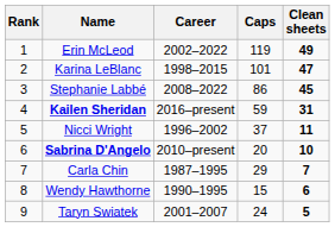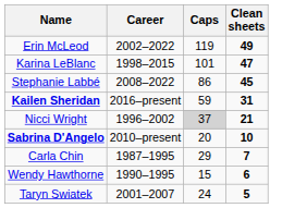 <table class="wikitable" style="text-align:center;">
 <tr>
-<th>Rank</th>
 <th>Name</th>
 <th>Career</th>
 <th width=50>Caps</th>
 <th width=50>Clean <br> sheets</th>
 </tr>
 <tr>
-<td>1</td>
 <td><a href='#'>Erin McLeod</a></td>
 <td>2002–2022</td>
 <td>119</td>
 <td><strong>49</strong></td>
 </tr>
 <tr>
-<td>2</td>
 <td><a href='#'>Karina LeBlanc</a></td>
 <td>1998–2015</td>
 <td>101</td>
 <td><strong>47</strong></td>
 </tr>
 <tr>
-<td>3</td>
 <td><a href='#'>Stephanie Labbé</a></td>
 <td>2008–2022</td>
 <td>86</td>
 <td><strong>45</strong></td>
 </tr>
 <tr>
-<td>4</td>
 <td><strong><a href='#'>Kailen Sheridan</a></strong></td>
 <td>2016–present</td>
 <td>59</td>
 <td><strong>31</strong></td>
 </tr>
 <tr>
-<td>5</td>
 <td><a href='#'>Nicci Wright</a></td>
 <td>1996–2002</td>
-<td>37</td>
-<td><strong>11</strong></td>
+<td style="background: lightgrey;">37</td>
+<td><strong>21</strong></td>
 </tr>
 <tr>
-<td>6</td>
 <td><strong><a href='#'>Sabrina D'Angelo</a></strong></td>
 <td>2010–present</td>
 <td>20</td>
 <td><strong>10</strong></td>
 </tr>
 <tr>
-<td>7</td>
 <td><a href='#'>Carla Chin</a></td>
 <td>1987–1995</td>
 <td>29</td>
 <td><strong>7</strong></td>
 </tr>
 <tr>
-<td>8</td>
 <td><a href='#'>Wendy Hawthorne</a></td>
 <td>1990–1995</td>
 <td>15</td>
 <td><strong>6</strong></td>
 </tr>
 <tr>
-<td>9</td>
 <td><a href='#'>Taryn Swiatek</a></td>
 <td>2001–2007</td>
 <td>24</td>
 <td><strong>5</strong></td>
 </tr>
 </table>
